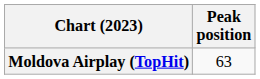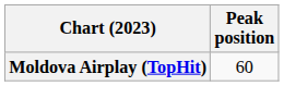 <table class="wikitable plainrowheaders" style="text-align:center;">
 <tr>
 <th scope="col">Chart (2023)</th>
 <th scope="col">Peak<br>position</th>
 </tr>
 <tr>
 <th scope="row">Moldova Airplay (<a href='#'>TopHit</a>)</th>
-<td>63</td>
+<td>60</td>
 </tr>
 </table>
